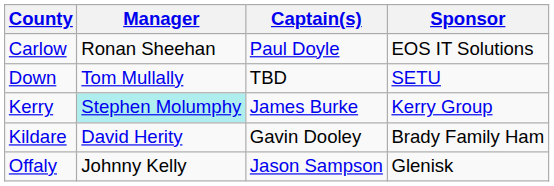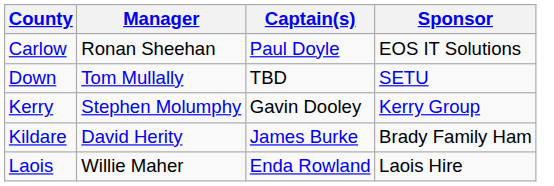 <table class="wikitable">
 <tr>
 <th><a href='#'>County</a></th>
 <th><a href='#'>Manager</a></th>
 <th><a href='#'>Captain(s)</a></th>
 <th><a href='#'>Sponsor</a></th>
 </tr>
 <tr>
 <td> <a href='#'>Carlow</a></td>
 <td>Ronan Sheehan</td>
 <td><a href='#'>Paul Doyle</a></td>
 <td>EOS IT Solutions</td>
 </tr>
 <tr>
 <td> <a href='#'>Down</a></td>
 <td><a href='#'>Tom Mullally</a></td>
 <td>TBD</td>
 <td><a href='#'>SETU</a></td>
 </tr>
 <tr>
 <td> <a href='#'>Kerry</a></td>
-<td style="background: paleturquoise;"><a href='#'>Stephen Molumphy</a></td>
-<td><a href='#'>James Burke</a></td>
+<td><a href='#'>Stephen Molumphy</a></td>
+<td>Gavin Dooley</td>
 <td><a href='#'>Kerry Group</a></td>
 </tr>
 <tr>
 <td> <a href='#'>Kildare</a></td>
 <td><a href='#'>David Herity</a></td>
-<td>Gavin Dooley</td>
+<td><a href='#'>James Burke</a></td>
 <td>Brady Family Ham</td>
 </tr>
 <tr>
-<td> <a href='#'>Offaly</a></td>
-<td>Johnny Kelly</td>
-<td><a href='#'>Jason Sampson</a></td>
-<td>Glenisk</td>
+<td> <a href='#'>Laois</a></td>
+<td>Willie Maher</td>
+<td><a href='#'>Enda Rowland</a></td>
+<td>Laois Hire</td>
 </tr>
 </table>
